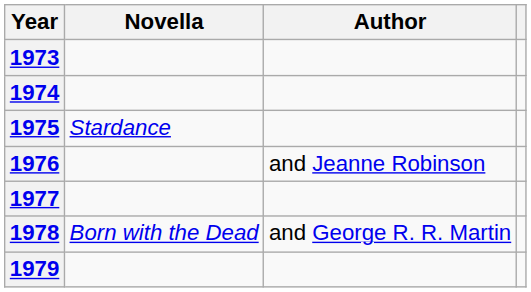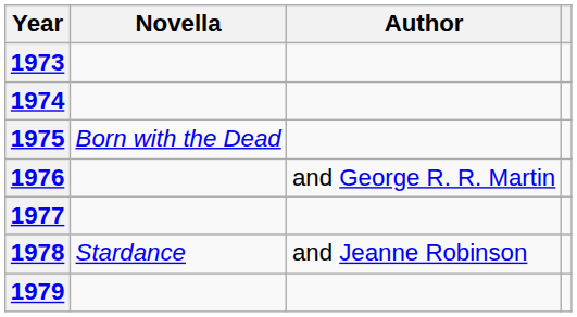 <table class="wikitable sortable">
 <tr>
 <th scope="col">Year</th>
 <th scope="col">Novella</th>
 <th scope="col">Author</th>
 <th scope=col class="unsortable"></th>
 </tr>
 <tr>
 <th><a href='#'>1973</a></th>
 <td></td>
 <td></td>
 <td></td>
 </tr>
 <tr>
 <th scope="row"><a href='#'>1974</a></th>
 <td></td>
 <td></td>
 <td></td>
 </tr>
 <tr>
 <th scope="row"><a href='#'>1975</a></th>
-<td><em><a href='#'>Stardance</a></em></td>
+<td><em><a href='#'>Born with the Dead</a></em></td>
 <td></td>
 <td></td>
 </tr>
 <tr>
 <th scope="row"><a href='#'>1976</a></th>
 <td></td>
-<td> and <a href='#'>Jeanne Robinson</a></td>
+<td> and <a href='#'>George R. R. Martin</a></td>
 <td></td>
 </tr>
 <tr>
 <th scope="row"><a href='#'>1977</a></th>
 <td></td>
 <td></td>
 <td></td>
 </tr>
 <tr>
 <th scope="row"><a href='#'>1978</a></th>
-<td><em><a href='#'>Born with the Dead</a></em></td>
-<td> and <a href='#'>George R. R. Martin</a></td>
+<td><em><a href='#'>Stardance</a></em></td>
+<td> and <a href='#'>Jeanne Robinson</a></td>
 <td></td>
 </tr>
 <tr>
 <th scope="row"><a href='#'>1979</a></th>
 <td></td>
 <td></td>
 </tr>
 </table>
